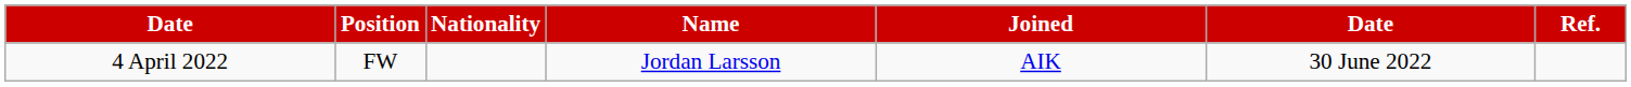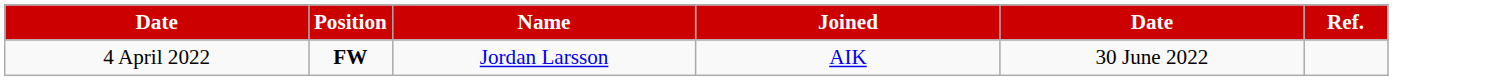 <table class="wikitable"  style="text-align:center; font-size:90%; ">
 <tr>
 <th style="background:#CD0000; color:white; width:200px;">Date</th>
 <th style="background:#CD0000; color:white; width:50px;">Position</th>
-<th style="background:#CD0000; color:white; width:50px;">Nationality</th>
 <th style="background:#CD0000; color:white; width:200px;">Name</th>
 <th style="background:#CD0000; color:white; width:200px;">Joined</th>
 <th style="background:#CD0000; color:white; width:200px;">Date</th>
 <th style="background:#CD0000; color:white; width:50px;">Ref.</th>
 </tr>
 <tr>
 <td>4 April 2022</td>
-<td>FW</td>
-<td></td>
+<td><strong>FW</strong></td>
 <td><a href='#'>Jordan Larsson</a></td>
 <td><a href='#'>AIK</a></td>
 <td>30 June 2022</td>
 <td></td>
 </tr>
 </table>
